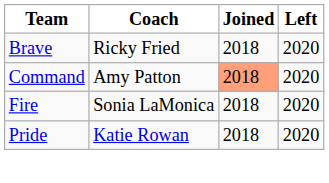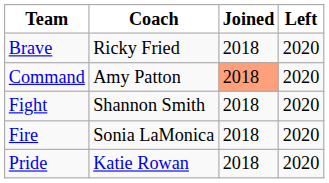 <table class="wikitable sortable">
 <tr>
 <th scope="col" style="background:white;">Team</th>
 <th scope="col" style="background:white;">Coach</th>
 <th scope="col" style="background:white;">Joined</th>
 <th scope="col" style="background:white;">Left</th>
 </tr>
 <tr>
 <td><a href='#'>Brave</a></td>
 <td>Ricky Fried</td>
 <td>2018</td>
 <td>2020</td>
 </tr>
 <tr>
 <td><a href='#'>Command</a></td>
 <td>Amy Patton</td>
 <td style="background: lightsalmon;">2018</td>
 <td>2020</td>
 </tr>
 <tr>
+<td><a href='#'>Fight</a></td>
+<td>Shannon Smith</td>
+<td>2018</td>
+<td>2020</td>
+</tr>
+<tr>
 <td><a href='#'>Fire</a></td>
 <td>Sonia LaMonica</td>
 <td>2018</td>
 <td>2020</td>
 </tr>
 <tr>
 <td><a href='#'>Pride</a></td>
 <td><a href='#'>Katie Rowan</a></td>
 <td>2018</td>
 <td>2020</td>
 </tr>
 </table>
